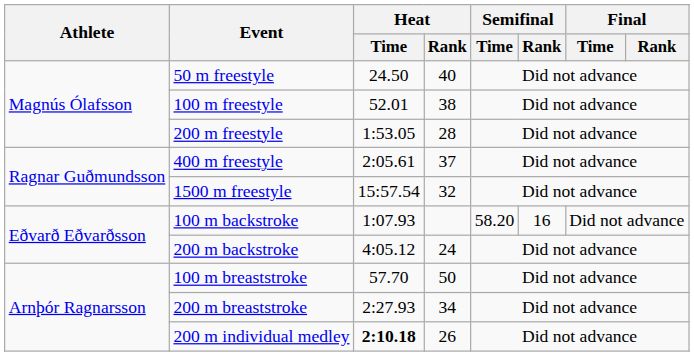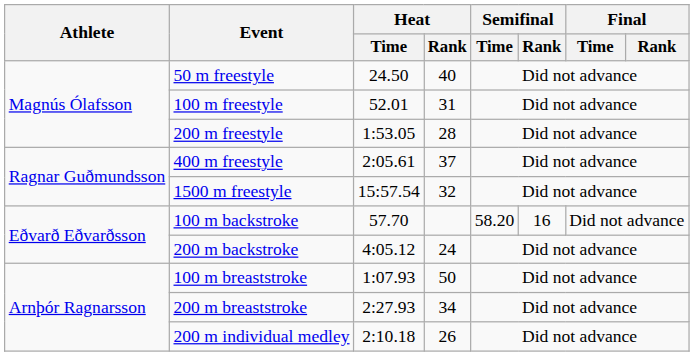 <table class=wikitable style="font-size:90%">
 <tr>
 <th rowspan="2">Athlete</th>
 <th rowspan="2">Event</th>
 <th colspan="2">Heat</th>
 <th colspan="2">Semifinal</th>
 <th colspan="2">Final</th>
 </tr>
 <tr style="font-size:95%">
 <th>Time</th>
 <th>Rank</th>
 <th>Time</th>
 <th>Rank</th>
 <th>Time</th>
 <th>Rank</th>
 </tr>
 <tr align=center>
 <td align=left rowspan=3><a href='#'>Magnús Ólafsson</a></td>
 <td align=left><a href='#'>50 m freestyle</a></td>
 <td>24.50</td>
 <td>40</td>
 <td colspan=4>Did not advance</td>
 </tr>
 <tr align=center>
 <td align=left><a href='#'>100 m freestyle</a></td>
 <td>52.01</td>
-<td>38</td>
+<td>31</td>
 <td colspan=4>Did not advance</td>
 </tr>
 <tr align=center>
 <td align=left><a href='#'>200 m freestyle</a></td>
 <td>1:53.05</td>
 <td>28</td>
 <td colspan=4>Did not advance</td>
 </tr>
 <tr align=center>
 <td align=left rowspan=2><a href='#'>Ragnar Guðmundsson</a></td>
 <td align=left><a href='#'>400 m freestyle</a></td>
 <td>2:05.61</td>
 <td>37</td>
 <td colspan=4>Did not advance</td>
 </tr>
 <tr align=center>
 <td align=left><a href='#'>1500 m freestyle</a></td>
 <td>15:57.54</td>
 <td>32</td>
 <td colspan=4>Did not advance</td>
 </tr>
 <tr align=center>
 <td align=left rowspan=2><a href='#'>Eðvarð Eðvarðsson</a></td>
 <td align=left><a href='#'>100 m backstroke</a></td>
-<td>1:07.93</td>
+<td>57.70</td>
 <td></td>
 <td>58.20</td>
 <td>16</td>
 <td colspan=2>Did not advance</td>
 </tr>
 <tr align=center>
 <td align=left><a href='#'>200 m backstroke</a></td>
 <td>4:05.12</td>
 <td>24</td>
 <td colspan=4>Did not advance</td>
 </tr>
 <tr align=center>
 <td align=left rowspan=3><a href='#'>Arnþór Ragnarsson</a></td>
 <td align=left><a href='#'>100 m breaststroke</a></td>
-<td>57.70</td>
+<td>1:07.93</td>
 <td>50</td>
 <td colspan=4>Did not advance</td>
 </tr>
 <tr align=center>
 <td align=left><a href='#'>200 m breaststroke</a></td>
 <td>2:27.93</td>
 <td>34</td>
 <td colspan=4>Did not advance</td>
 </tr>
 <tr align=center>
 <td align=left><a href='#'>200 m individual medley</a></td>
-<td><strong>2:10.18</strong></td>
+<td>2:10.18</td>
 <td>26</td>
 <td colspan=4>Did not advance</td>
 </tr>
 </table>
